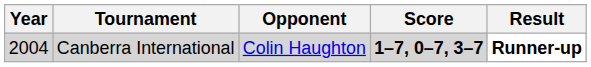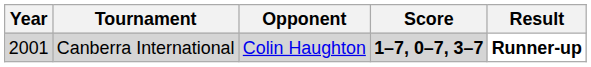 <table class="sortable wikitable" style="font-size: 90%;">
 <tr>
 <th>Year</th>
 <th>Tournament</th>
 <th>Opponent</th>
 <th>Score</th>
 <th>Result</th>
 </tr>
 <tr style="background:#D5D5D5">
-<td align="center">2004</td>
+<td align="center">2001</td>
 <td align="left">Canberra International</td>
 <td align="left"> <a href='#'>Colin Haughton</a></td>
 <td align="left"><strong>1–7, 0–7, 3–7</strong></td>
 <td style="text-align:left; background:white"> <strong>Runner-up</strong></td>
 </tr>
 </table>
